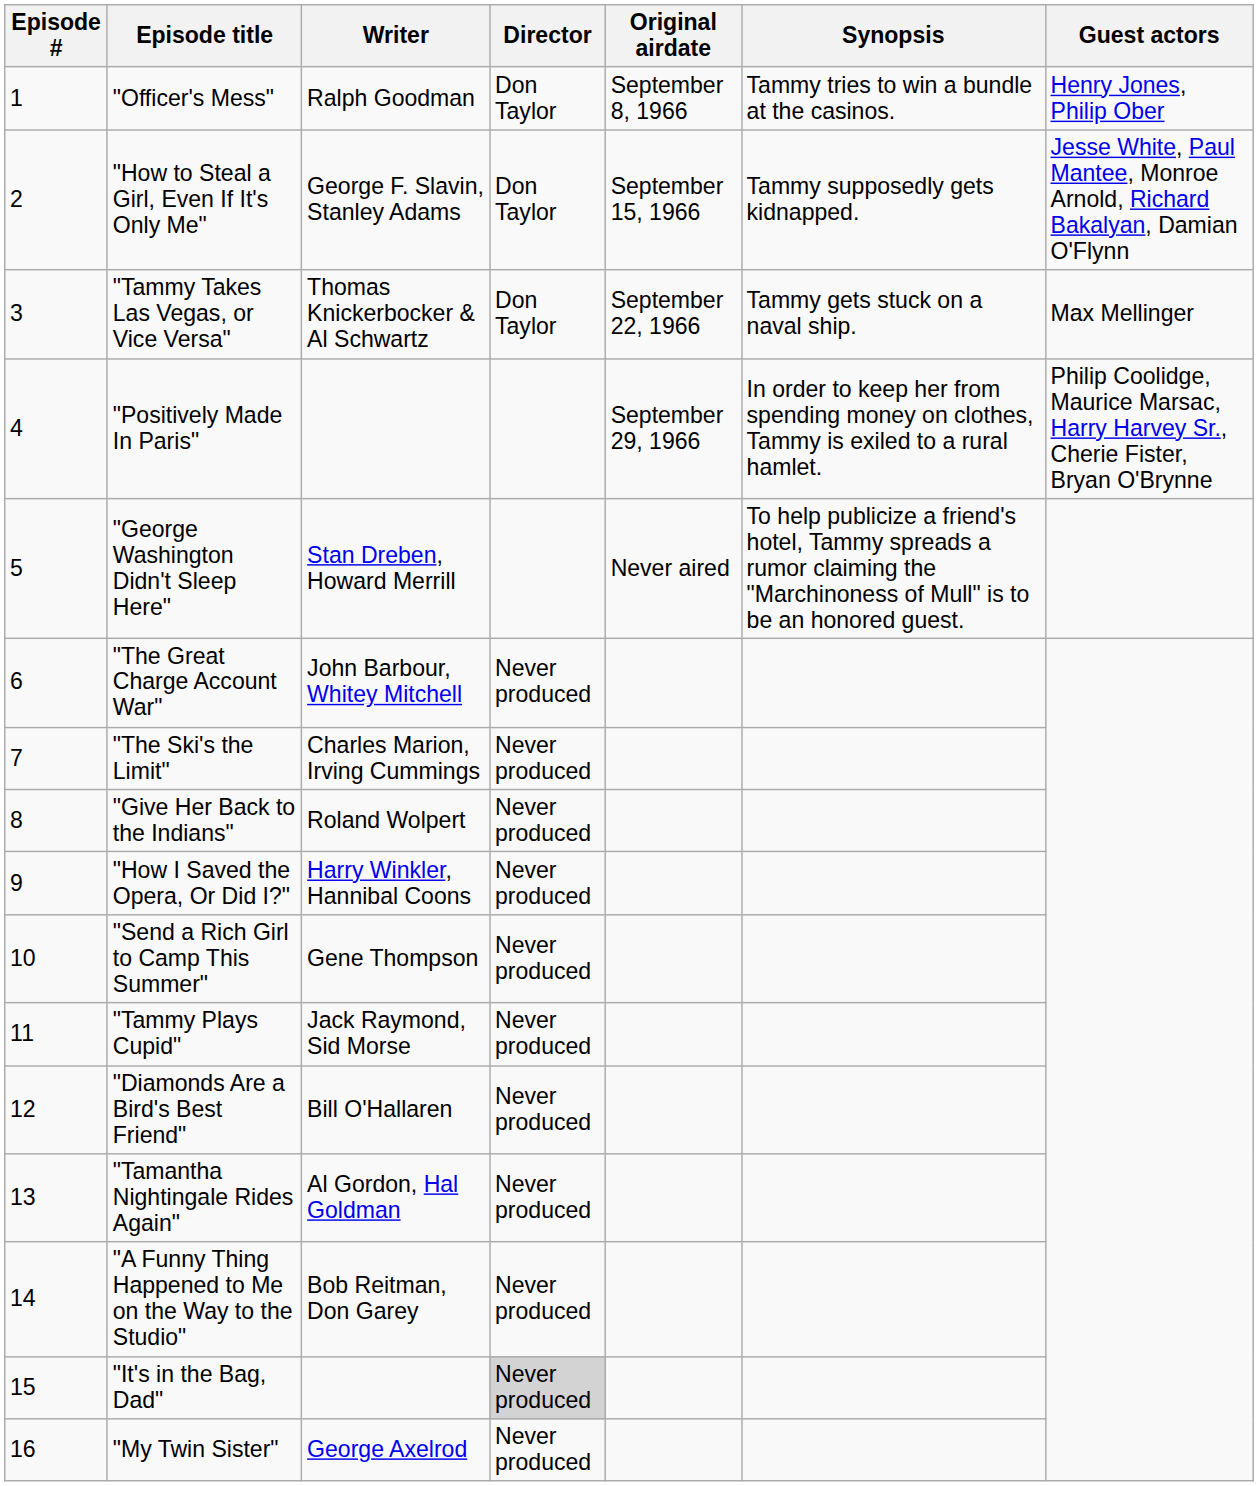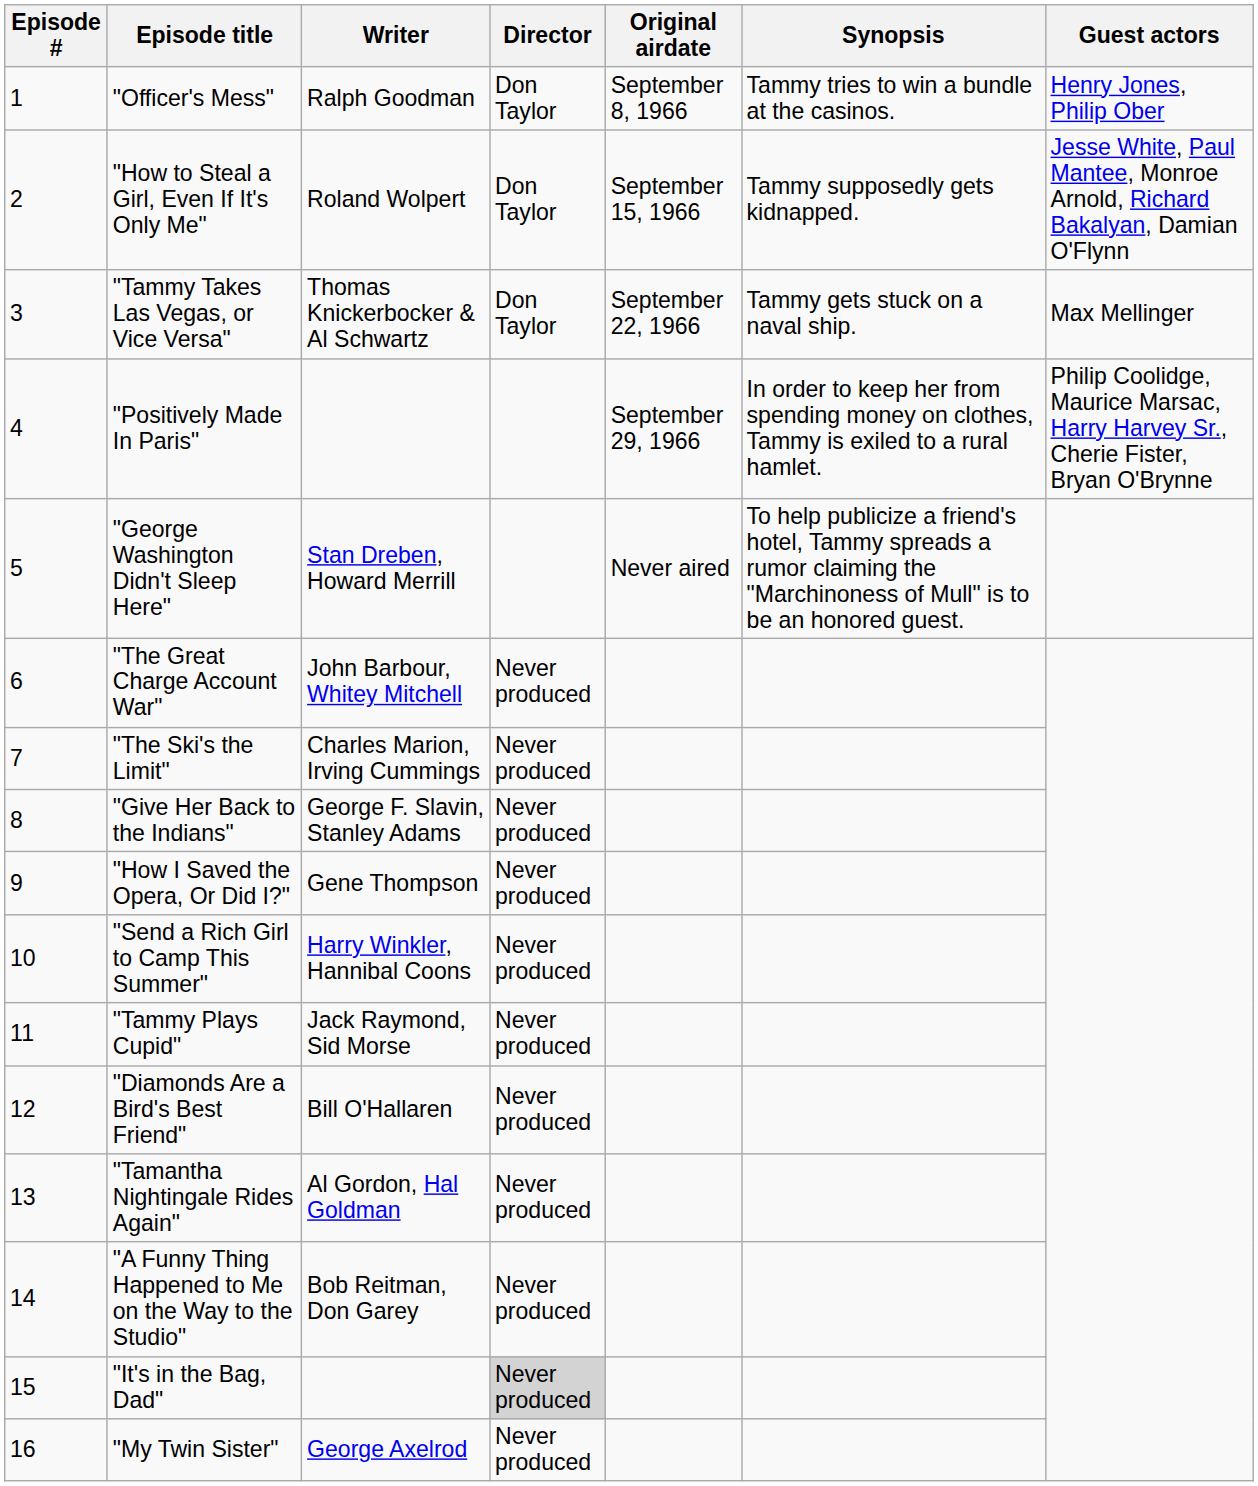 <table class="wikitable">
 <tr>
 <th>Episode #</th>
 <th><strong>Episode title</strong></th>
 <th><strong>Writer</strong></th>
 <th><strong>Director</strong></th>
 <th><strong>Original airdate</strong></th>
 <th><strong>Synopsis</strong></th>
 <th><strong>Guest actors</strong></th>
 </tr>
 <tr>
 <td>1</td>
 <td>"Officer's Mess"</td>
 <td>Ralph Goodman</td>
 <td>Don Taylor</td>
 <td>September 8, 1966</td>
 <td>Tammy tries to win a bundle at the casinos.</td>
 <td><a href='#'>Henry Jones</a>, <a href='#'>Philip Ober</a></td>
 </tr>
 <tr>
 <td>2</td>
 <td>"How to Steal a Girl, Even If It's Only Me"</td>
-<td>George F. Slavin, Stanley Adams</td>
+<td>Roland Wolpert</td>
 <td>Don Taylor</td>
 <td>September 15, 1966</td>
 <td>Tammy supposedly gets kidnapped.</td>
 <td><a href='#'>Jesse White</a>, <a href='#'>Paul Mantee</a>, Monroe Arnold, <a href='#'>Richard Bakalyan</a>, Damian O'Flynn</td>
 </tr>
 <tr>
 <td>3</td>
 <td>"Tammy Takes Las Vegas, or Vice Versa"</td>
 <td>Thomas Knickerbocker & Al Schwartz</td>
 <td>Don Taylor</td>
 <td>September 22, 1966</td>
 <td>Tammy gets stuck on a naval ship.</td>
 <td>Max Mellinger</td>
 </tr>
 <tr>
 <td>4</td>
 <td>"Positively Made In Paris"</td>
 <td></td>
 <td></td>
 <td>September 29, 1966</td>
 <td>In order to keep her from spending money on clothes, Tammy is exiled to a rural hamlet.</td>
 <td>Philip Coolidge, Maurice Marsac, <a href='#'>Harry Harvey Sr.</a>, Cherie Fister, Bryan O'Brynne</td>
 </tr>
 <tr>
 <td>5</td>
 <td>"George Washington Didn't Sleep Here"</td>
 <td><a href='#'>Stan Dreben</a>, Howard Merrill</td>
 <td></td>
 <td>Never aired</td>
 <td>To help publicize a friend's hotel, Tammy spreads a rumor claiming the "Marchinoness of Mull" is to be an honored guest.</td>
 <td></td>
 </tr>
 <tr>
 <td>6</td>
 <td>"The Great Charge Account War"</td>
 <td>John Barbour, <a href='#'>Whitey Mitchell</a></td>
 <td>Never produced</td>
 <td></td>
 <td></td>
 </tr>
 <tr>
 <td>7</td>
 <td>"The Ski's the Limit"</td>
 <td>Charles Marion, Irving Cummings</td>
 <td>Never produced</td>
 <td></td>
 <td></td>
 </tr>
 <tr>
 <td>8</td>
 <td>"Give Her Back to the Indians"</td>
-<td>Roland Wolpert</td>
+<td>George F. Slavin, Stanley Adams</td>
 <td>Never produced</td>
 <td></td>
 <td></td>
 </tr>
 <tr>
 <td>9</td>
 <td>"How I Saved the Opera, Or Did I?"</td>
-<td><a href='#'>Harry Winkler</a>, Hannibal Coons</td>
+<td>Gene Thompson</td>
 <td>Never produced</td>
 <td></td>
 <td></td>
 </tr>
 <tr>
 <td>10</td>
 <td>"Send a Rich Girl to Camp This Summer"</td>
-<td>Gene Thompson</td>
+<td><a href='#'>Harry Winkler</a>, Hannibal Coons</td>
 <td>Never produced</td>
 <td></td>
 <td></td>
 </tr>
 <tr>
 <td>11</td>
 <td>"Tammy Plays Cupid"</td>
 <td>Jack Raymond, Sid Morse</td>
 <td>Never produced</td>
 <td></td>
 <td></td>
 </tr>
 <tr>
 <td>12</td>
 <td>"Diamonds Are a Bird's Best Friend"</td>
 <td>Bill O'Hallaren</td>
 <td>Never produced</td>
 <td></td>
 <td></td>
 </tr>
 <tr>
 <td>13</td>
 <td>"Tamantha Nightingale Rides Again"</td>
 <td>Al Gordon, <a href='#'>Hal Goldman</a></td>
 <td>Never produced</td>
 <td></td>
 <td></td>
 </tr>
 <tr>
 <td>14</td>
 <td>"A Funny Thing Happened to Me on the Way to the Studio"</td>
 <td>Bob Reitman, Don Garey</td>
 <td>Never produced</td>
 <td></td>
 <td></td>
 </tr>
 <tr>
 <td>15</td>
 <td>"It's in the Bag, Dad"</td>
 <td></td>
 <td style="background: lightgrey;">Never produced</td>
 <td></td>
 <td></td>
 </tr>
 <tr>
 <td>16</td>
 <td>"My Twin Sister"</td>
 <td><a href='#'>George Axelrod</a></td>
 <td>Never produced</td>
 <td></td>
 <td></td>
 </tr>
 </table>
